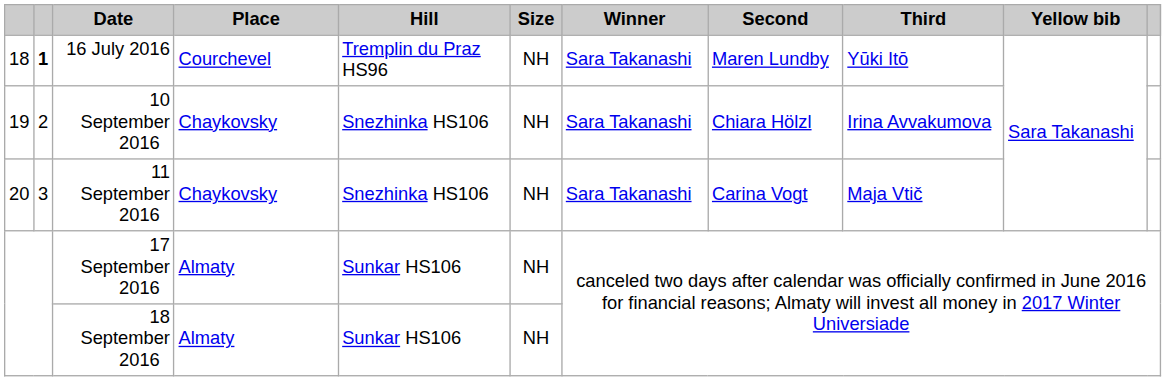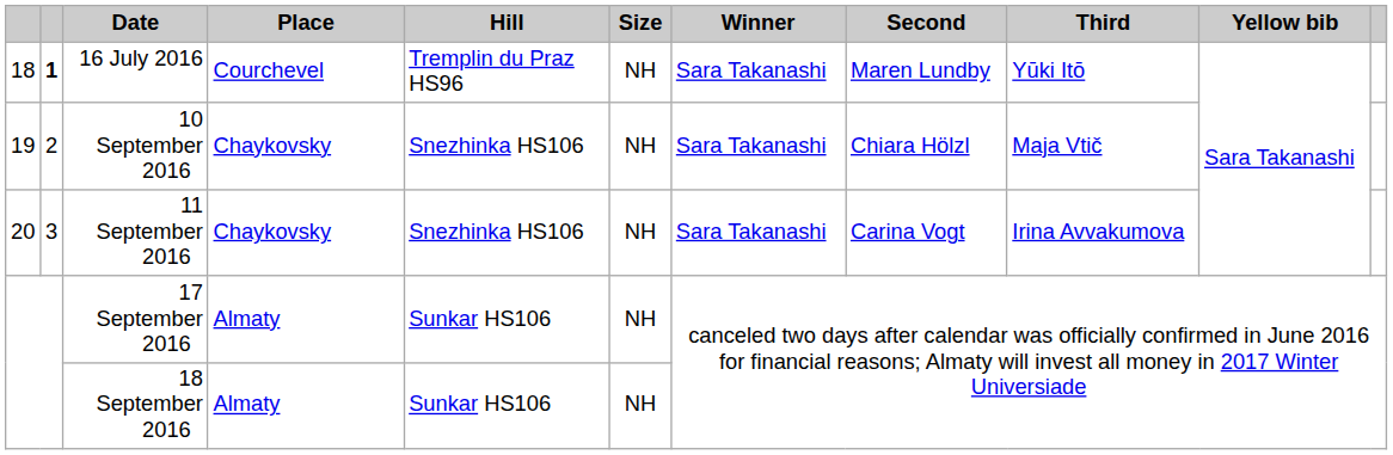 <table class="wikitable plainrowheaders" style="background:#fff; font-size:86%; line-height:16px; border:grey solid 1px; border-collapse:collapse;">
 <tr style="background:#ccc; text-align:center;">
 <th scope="col" style="background:#ccc; width=20 px;"></th>
 <th scope="col" style="background:#ccc; width=30 px;"></th>
 <th scope="col" style="background:#ccc; width:120px;">Date</th>
 <th scope="col" style="background:#ccc; width:200px;">Place</th>
 <th scope="col" style="background:#ccc; width:240px;">Hill</th>
 <th scope="col" style="background:#ccc; width:40px;">Size</th>
 <th scope="col" style="background:#ccc; width:185px;">Winner</th>
 <th scope="col" style="background:#ccc; width:185px;">Second</th>
 <th scope="col" style="background:#ccc; width:185px;">Third</th>
 <th scope="col" style="background:#ccc; width:180px;">Yellow bib</th>
 <th scope="col" style="background:#ccc; width:10px;"></th>
 </tr>
 <tr>
 <td align=center>18</td>
 <td align=center><strong>1</strong></td>
 <td align=right>16 July 2016  </td>
 <td> <a href='#'>Courchevel</a></td>
 <td><a href='#'>Tremplin du Praz</a> HS96</td>
 <td align=center>NH</td>
 <td> <a href='#'>Sara Takanashi</a></td>
 <td> <a href='#'>Maren Lundby</a></td>
 <td> <a href='#'>Yūki Itō</a></td>
 <td rowspan=3> <a href='#'>Sara Takanashi</a></td>
 <td></td>
 </tr>
 <tr>
 <td align=center>19</td>
 <td align=center>2</td>
 <td align=right>10 September 2016  </td>
 <td> <a href='#'>Chaykovsky</a></td>
 <td><a href='#'>Snezhinka</a> HS106</td>
 <td align=center>NH</td>
 <td> <a href='#'>Sara Takanashi</a></td>
 <td> <a href='#'>Chiara Hölzl</a></td>
-<td> <a href='#'>Irina Avvakumova</a></td>
+<td> <a href='#'>Maja Vtič</a></td>
 <td></td>
 </tr>
 <tr>
 <td align=center>20</td>
 <td align=center>3</td>
 <td align=right>11 September 2016  </td>
 <td> <a href='#'>Chaykovsky</a></td>
 <td><a href='#'>Snezhinka</a> HS106</td>
 <td align=center>NH</td>
 <td> <a href='#'>Sara Takanashi</a></td>
 <td> <a href='#'>Carina Vogt</a></td>
-<td> <a href='#'>Maja Vtič</a></td>
+<td> <a href='#'>Irina Avvakumova</a></td>
 <td></td>
 </tr>
 <tr>
 <td colspan=2 rowspan=2></td>
 <td align=right>17 September 2016  </td>
 <td> <a href='#'>Almaty</a></td>
 <td><a href='#'>Sunkar</a> HS106</td>
 <td align=center>NH</td>
 <td align=center rowspan=2 colspan=5>canceled two days after calendar was officially confirmed in June 2016 for financial reasons; Almaty will invest all money in <a href='#'>2017 Winter Universiade</a></td>
 </tr>
 <tr>
 <td align=right>18 September 2016  </td>
 <td> <a href='#'>Almaty</a></td>
 <td><a href='#'>Sunkar</a> HS106</td>
 <td align=center>NH</td>
 </tr>
 </table>
